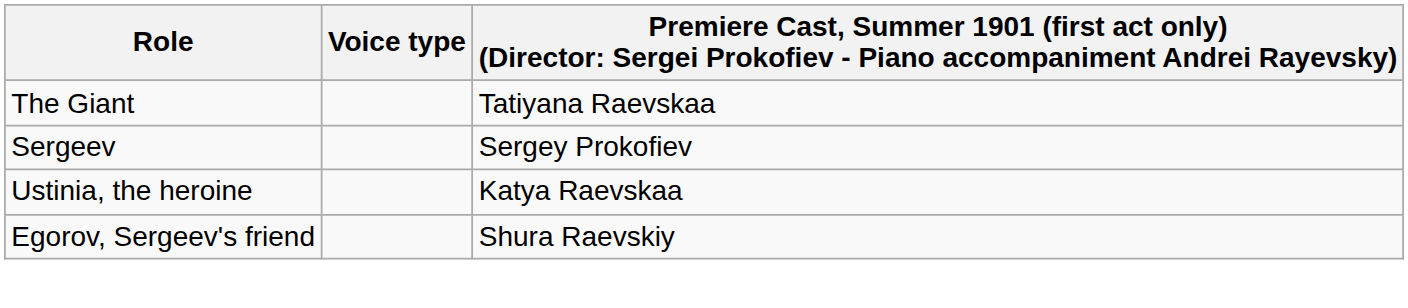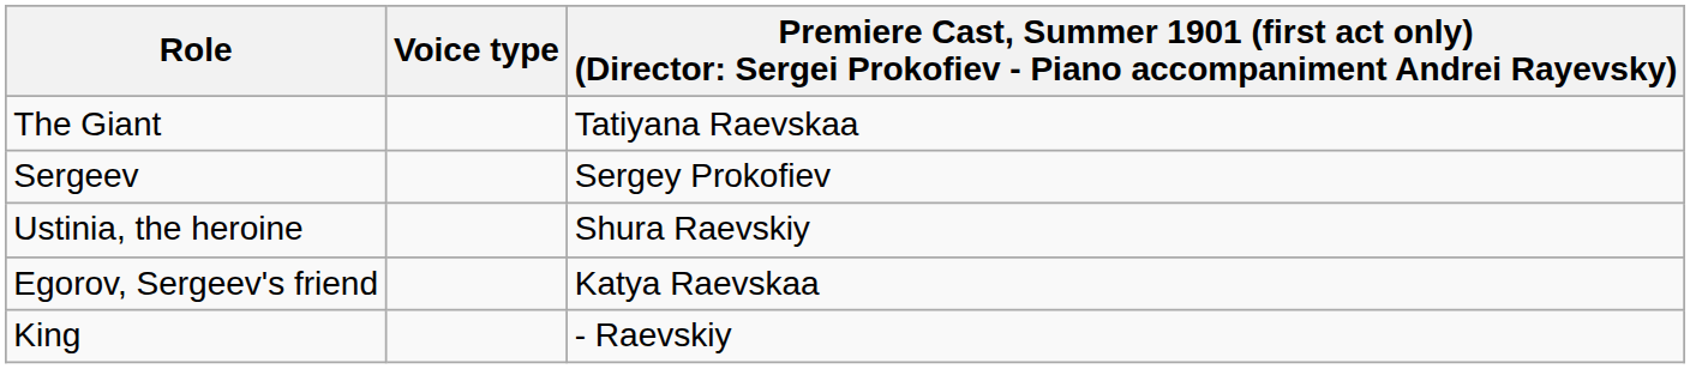 <table class="wikitable">
 <tr>
 <th>Role</th>
 <th>Voice type</th>
 <th>Premiere Cast, Summer 1901 (first act only)<br>(Director: Sergei Prokofiev - Piano accompaniment Andrei Rayevsky)</th>
 </tr>
 <tr>
 <td>The Giant</td>
 <td></td>
 <td>Tatiyana Raevskaa</td>
 </tr>
 <tr>
 <td>Sergeev</td>
 <td></td>
 <td>Sergey Prokofiev</td>
 </tr>
 <tr>
 <td>Ustinia, the heroine</td>
 <td></td>
-<td>Katya Raevskaa</td>
+<td>Shura Raevskiy</td>
 </tr>
 <tr>
 <td>Egorov, Sergeev's friend</td>
 <td></td>
-<td>Shura Raevskiy</td>
+<td>Katya Raevskaa</td>
+</tr>
+<tr>
+<td>King</td>
+<td></td>
+<td>- Raevskiy</td>
 </tr>
 </table>
